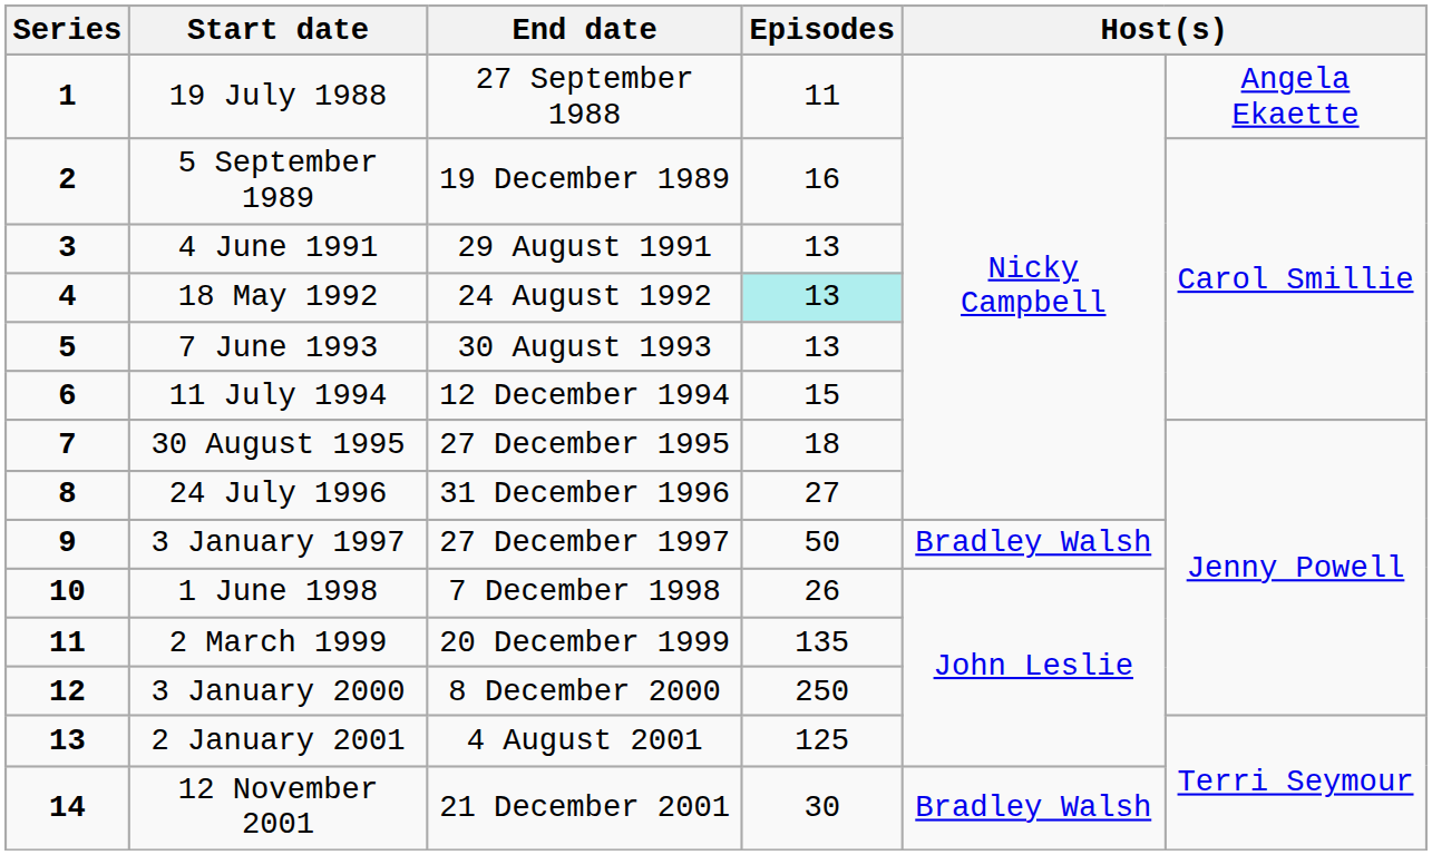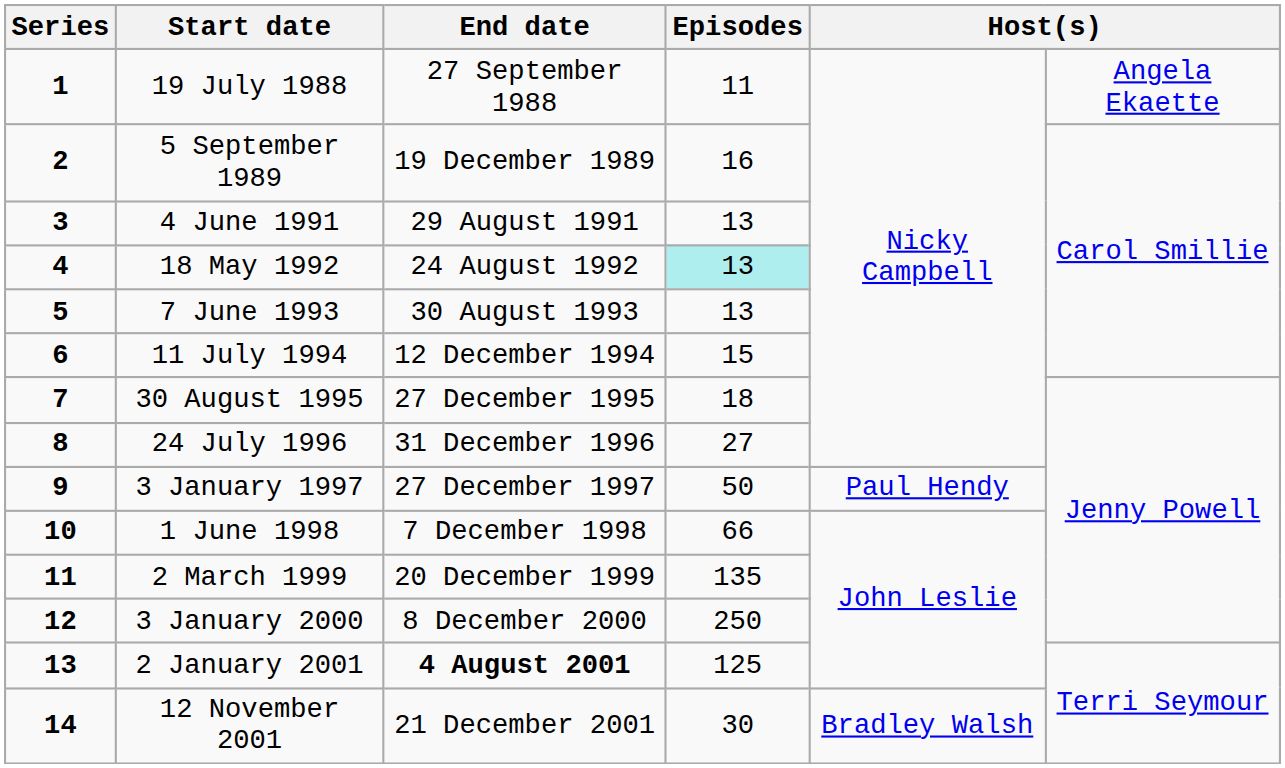 <table class="wikitable" style="text-align:center;">
 <tr>
 <th>Series</th>
 <th>Start date</th>
 <th>End date</th>
 <th>Episodes</th>
 <th colspan="2">Host(s)</th>
 </tr>
 <tr>
 <td><strong>1</strong></td>
 <td>19 July 1988</td>
 <td>27 September 1988</td>
 <td>11</td>
 <td rowspan="8"><a href='#'>Nicky Campbell</a></td>
 <td><a href='#'>Angela Ekaette</a></td>
 </tr>
 <tr>
 <td><strong>2</strong></td>
 <td>5 September 1989</td>
 <td>19 December 1989</td>
 <td>16</td>
 <td rowspan="5"><a href='#'>Carol Smillie</a></td>
 </tr>
 <tr>
 <td><strong>3</strong></td>
 <td>4 June 1991</td>
 <td>29 August 1991</td>
 <td>13</td>
 </tr>
 <tr>
 <td><strong>4</strong></td>
 <td>18 May 1992</td>
 <td>24 August 1992</td>
 <td style="background: paleturquoise;">13</td>
 </tr>
 <tr>
 <td><strong>5</strong></td>
 <td>7 June 1993</td>
 <td>30 August 1993</td>
 <td>13</td>
 </tr>
 <tr>
 <td><strong>6</strong></td>
 <td>11 July 1994</td>
 <td>12 December 1994</td>
 <td>15</td>
 </tr>
 <tr>
 <td><strong>7</strong></td>
 <td>30 August 1995</td>
 <td>27 December 1995</td>
 <td>18</td>
 <td rowspan="6"><a href='#'>Jenny Powell</a></td>
 </tr>
 <tr>
 <td><strong>8</strong></td>
 <td>24 July 1996</td>
 <td>31 December 1996</td>
 <td>27</td>
 </tr>
 <tr>
 <td><strong>9</strong></td>
 <td>3 January 1997</td>
 <td>27 December 1997</td>
 <td>50</td>
-<td><a href='#'>Bradley Walsh</a></td>
+<td><a href='#'>Paul Hendy</a></td>
 </tr>
 <tr>
 <td><strong>10</strong></td>
 <td>1 June 1998</td>
 <td>7 December 1998</td>
-<td>26</td>
+<td>66</td>
 <td rowspan="4"><a href='#'>John Leslie</a></td>
 </tr>
 <tr>
 <td><strong>11</strong></td>
 <td>2 March 1999</td>
 <td>20 December 1999</td>
 <td>135</td>
 </tr>
 <tr>
 <td><strong>12</strong></td>
 <td>3 January 2000</td>
 <td>8 December 2000</td>
 <td>250</td>
 </tr>
 <tr>
 <td><strong>13</strong></td>
 <td>2 January 2001</td>
-<td>4 August 2001</td>
+<td><strong>4 August 2001</strong></td>
 <td>125</td>
 <td rowspan="2"><a href='#'>Terri Seymour</a></td>
 </tr>
 <tr>
 <td><strong>14</strong></td>
 <td>12 November 2001</td>
 <td>21 December 2001</td>
 <td>30</td>
 <td><a href='#'>Bradley Walsh</a></td>
 </tr>
 <tr>
 </tr>
 </table>
